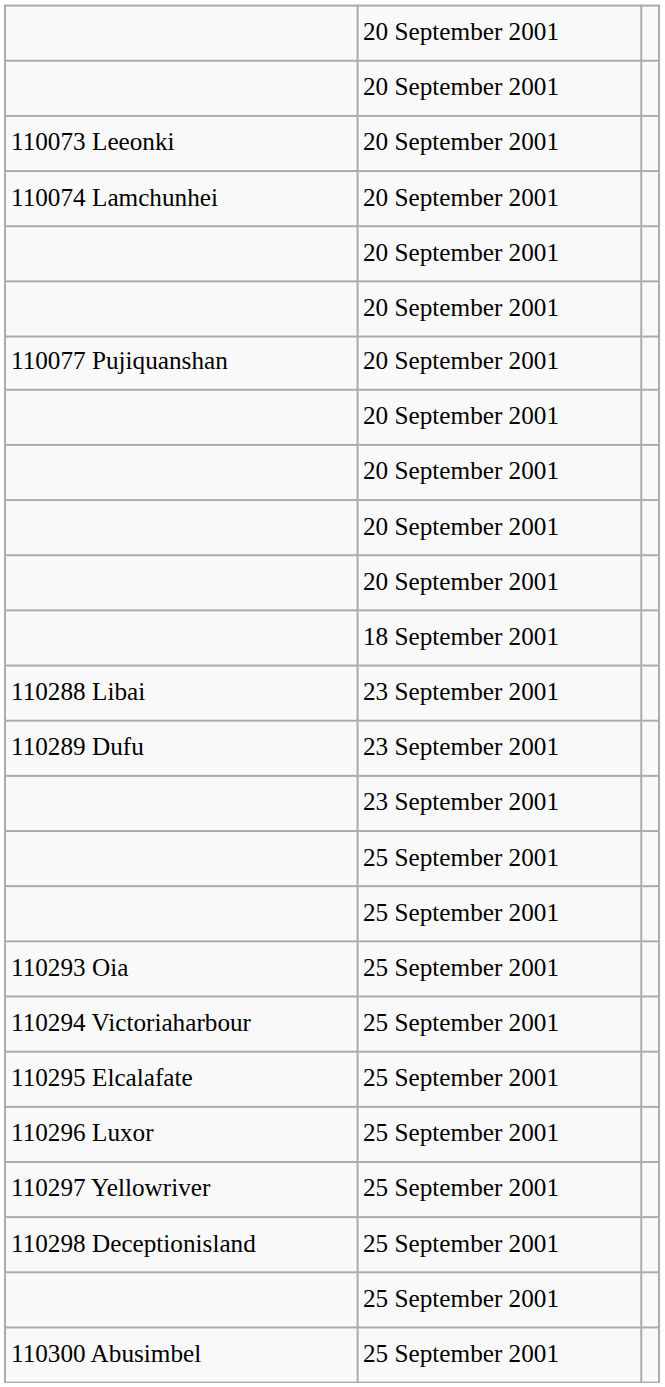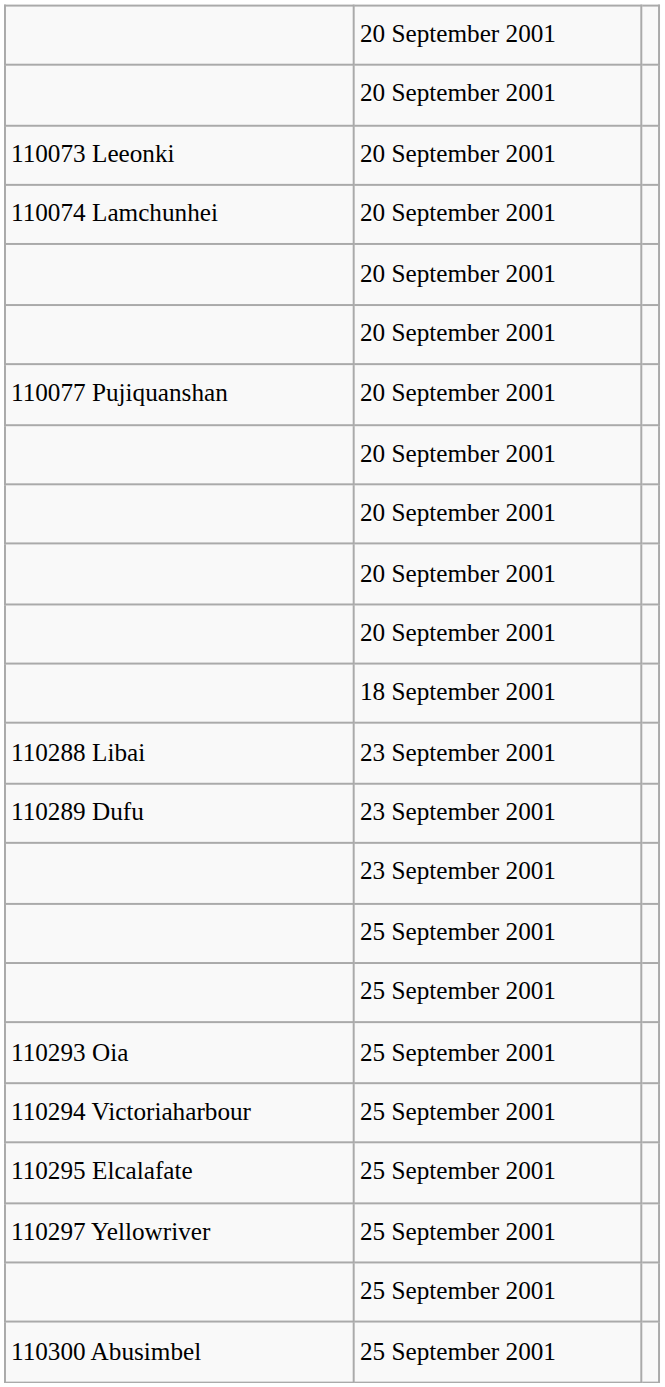 <table class="wikitable" style="font-size: 80%; float: left; width: 26em; margin-right: 1em; height: 700px">
 <tr>
 <td></td>
 <td>20 September 2001</td>
 <td></td>
 </tr>
 <tr>
 <td></td>
 <td>20 September 2001</td>
 <td></td>
 </tr>
 <tr>
 <td>110073 Leeonki</td>
 <td>20 September 2001</td>
 <td></td>
 </tr>
 <tr>
 <td>110074 Lamchunhei</td>
 <td>20 September 2001</td>
 <td></td>
 </tr>
 <tr>
 <td></td>
 <td>20 September 2001</td>
 <td></td>
 </tr>
 <tr>
 <td></td>
 <td>20 September 2001</td>
 <td></td>
 </tr>
 <tr>
 <td>110077 Pujiquanshan</td>
 <td>20 September 2001</td>
 <td></td>
 </tr>
 <tr>
 <td></td>
 <td>20 September 2001</td>
 <td></td>
 </tr>
 <tr>
 <td></td>
 <td>20 September 2001</td>
 <td></td>
 </tr>
 <tr>
 <td></td>
 <td>20 September 2001</td>
 <td></td>
 </tr>
 <tr>
 <td></td>
 <td>20 September 2001</td>
 <td></td>
 </tr>
 <tr>
 <td></td>
 <td>18 September 2001</td>
 <td></td>
 </tr>
 <tr>
 <td>110288 Libai</td>
 <td>23 September 2001</td>
 <td></td>
 </tr>
 <tr>
 <td>110289 Dufu</td>
 <td>23 September 2001</td>
 <td></td>
 </tr>
 <tr>
 <td></td>
 <td>23 September 2001</td>
 <td></td>
 </tr>
 <tr>
 <td></td>
 <td>25 September 2001</td>
 <td></td>
 </tr>
 <tr>
 <td></td>
 <td>25 September 2001</td>
 <td></td>
 </tr>
 <tr>
 <td>110293 Oia</td>
 <td>25 September 2001</td>
 <td></td>
 </tr>
 <tr>
 <td>110294 Victoriaharbour</td>
 <td>25 September 2001</td>
 <td></td>
 </tr>
 <tr>
 <td>110295 Elcalafate</td>
 <td>25 September 2001</td>
 <td></td>
 </tr>
 <tr>
-<td>110296 Luxor</td>
-<td>25 September 2001</td>
-<td></td>
-</tr>
-<tr>
 <td>110297 Yellowriver</td>
-<td>25 September 2001</td>
-<td></td>
-</tr>
-<tr>
-<td>110298 Deceptionisland</td>
 <td>25 September 2001</td>
 <td></td>
 </tr>
 <tr>
 <td></td>
 <td>25 September 2001</td>
 <td></td>
 </tr>
 <tr>
 <td>110300 Abusimbel</td>
 <td>25 September 2001</td>
 <td></td>
 </tr>
 </table>
